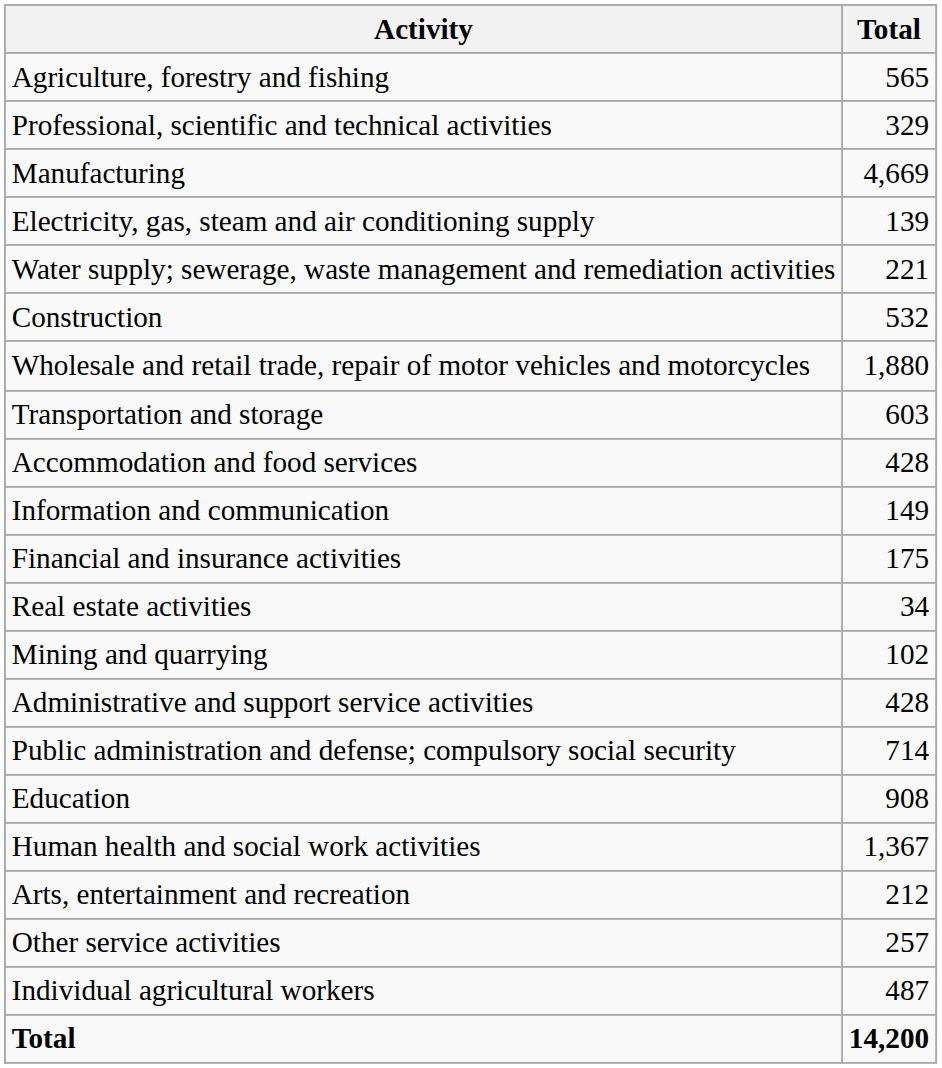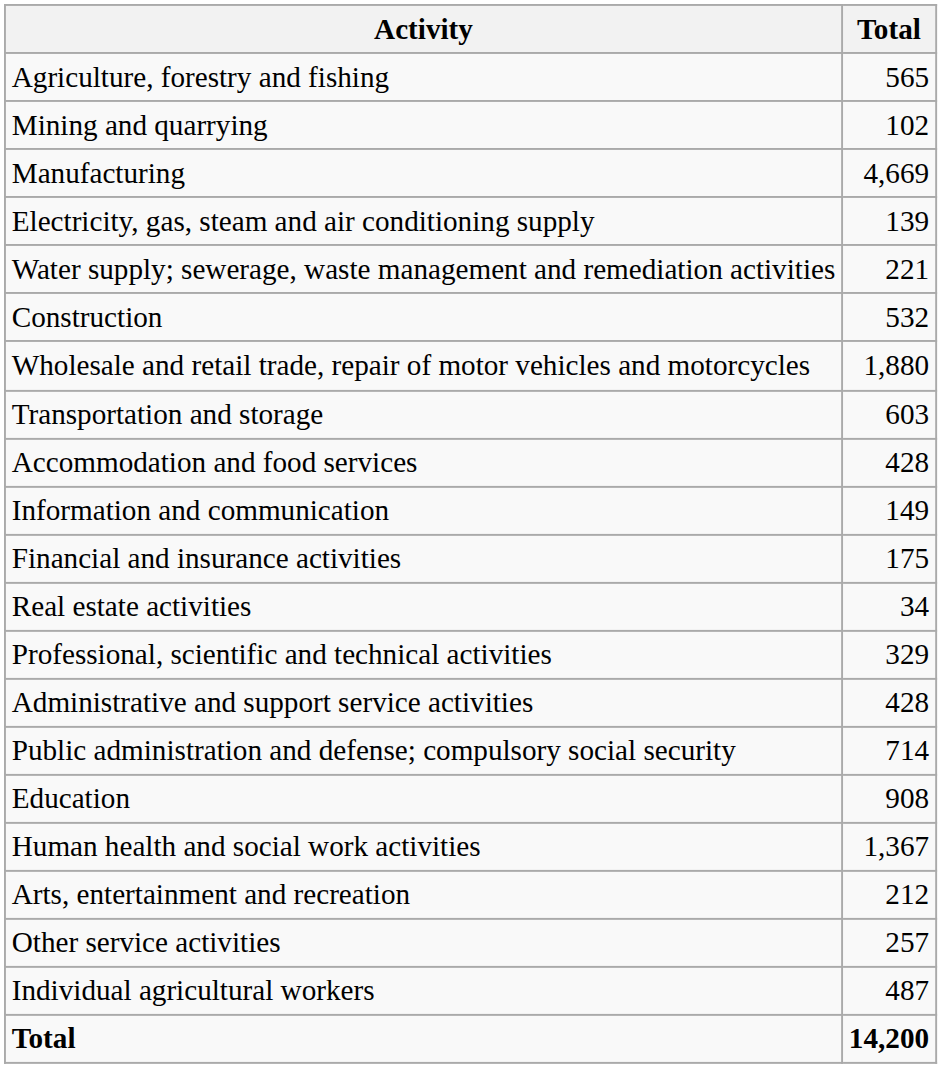 <table class="wikitable sortable" style="font-size:95%;">
 <tr>
 <th>Activity</th>
 <th>Total</th>
 </tr>
 <tr>
 <td>Agriculture, forestry and fishing</td>
 <td align="right">565</td>
 </tr>
 <tr>
-<td>Professional, scientific and technical activities</td>
-<td align="right">329</td>
+<td>Mining and quarrying</td>
+<td align="right">102</td>
 </tr>
 <tr>
 <td>Manufacturing</td>
 <td align="right">4,669</td>
 </tr>
 <tr>
 <td>Electricity, gas, steam and air conditioning supply</td>
 <td align="right">139</td>
 </tr>
 <tr>
 <td>Water supply; sewerage, waste management and remediation activities</td>
 <td align="right">221</td>
 </tr>
 <tr>
 <td>Construction</td>
 <td align="right">532</td>
 </tr>
 <tr>
 <td>Wholesale and retail trade, repair of motor vehicles and motorcycles</td>
 <td align="right">1,880</td>
 </tr>
 <tr>
 <td>Transportation and storage</td>
 <td align="right">603</td>
 </tr>
 <tr>
 <td>Accommodation and food services</td>
 <td align="right">428</td>
 </tr>
 <tr>
 <td>Information and communication</td>
 <td align="right">149</td>
 </tr>
 <tr>
 <td>Financial and insurance activities</td>
 <td align="right">175</td>
 </tr>
 <tr>
 <td>Real estate activities</td>
 <td align="right">34</td>
 </tr>
 <tr>
-<td>Mining and quarrying</td>
-<td align="right">102</td>
+<td>Professional, scientific and technical activities</td>
+<td align="right">329</td>
 </tr>
 <tr>
 <td>Administrative and support service activities</td>
 <td align="right">428</td>
 </tr>
 <tr>
 <td>Public administration and defense; compulsory social security</td>
 <td align="right">714</td>
 </tr>
 <tr>
 <td>Education</td>
 <td align="right">908</td>
 </tr>
 <tr>
 <td>Human health and social work activities</td>
 <td align="right">1,367</td>
 </tr>
 <tr>
 <td>Arts, entertainment and recreation</td>
 <td align="right">212</td>
 </tr>
 <tr>
 <td>Other service activities</td>
 <td align="right">257</td>
 </tr>
 <tr>
 <td>Individual agricultural workers</td>
 <td align="right">487</td>
 </tr>
 <tr class="sortbottom">
 <td><strong>Total</strong></td>
 <td align="right"><strong>14,200</strong></td>
 </tr>
 </table>
